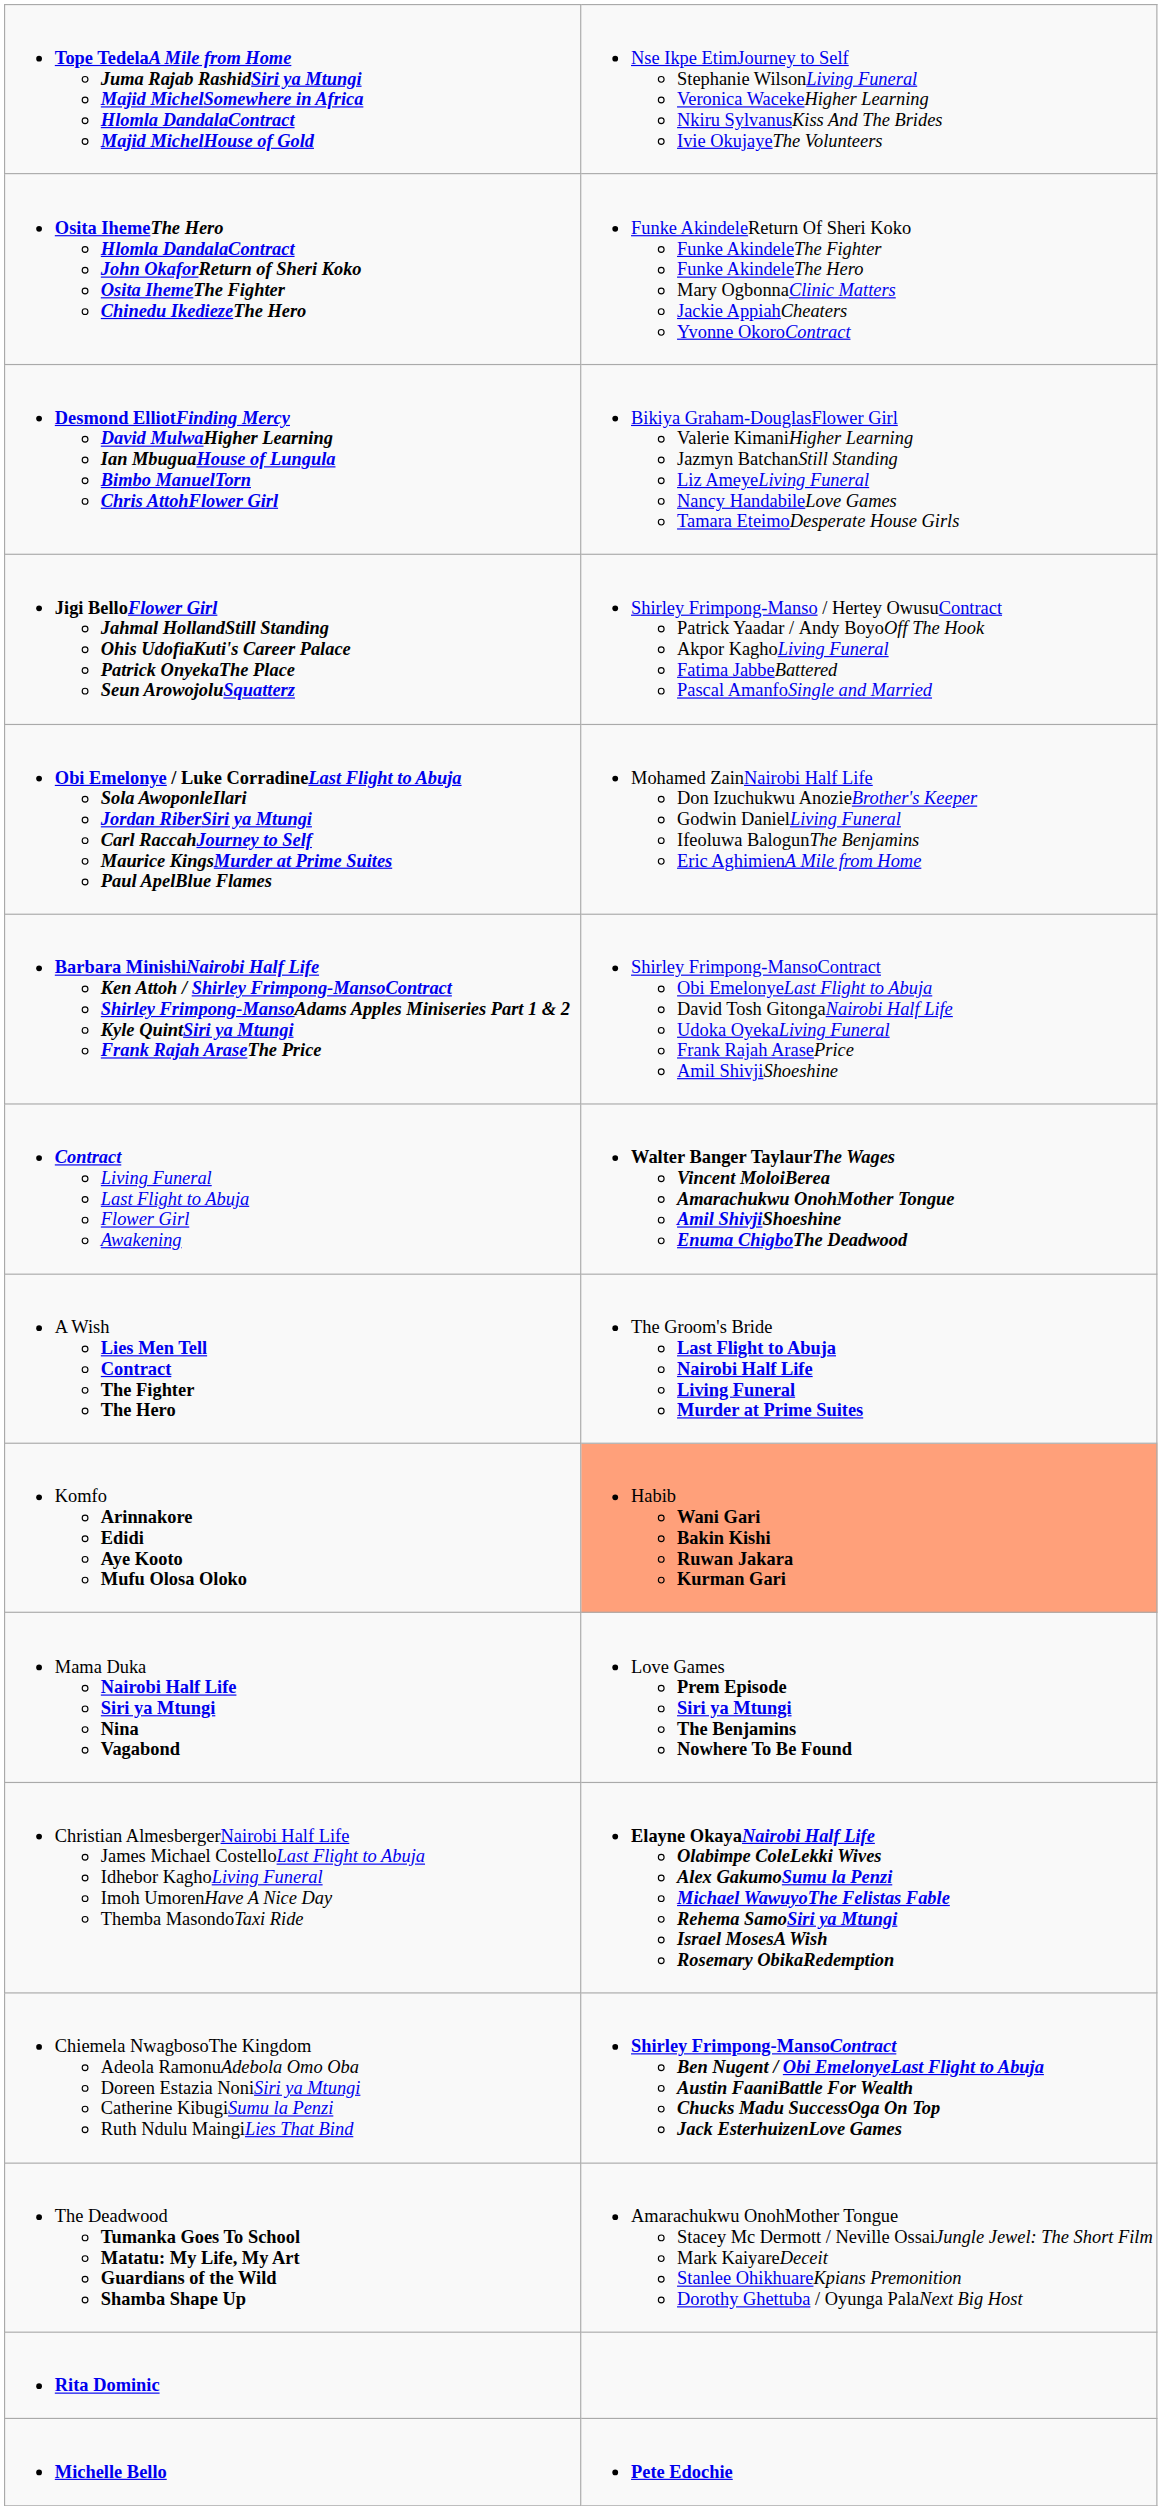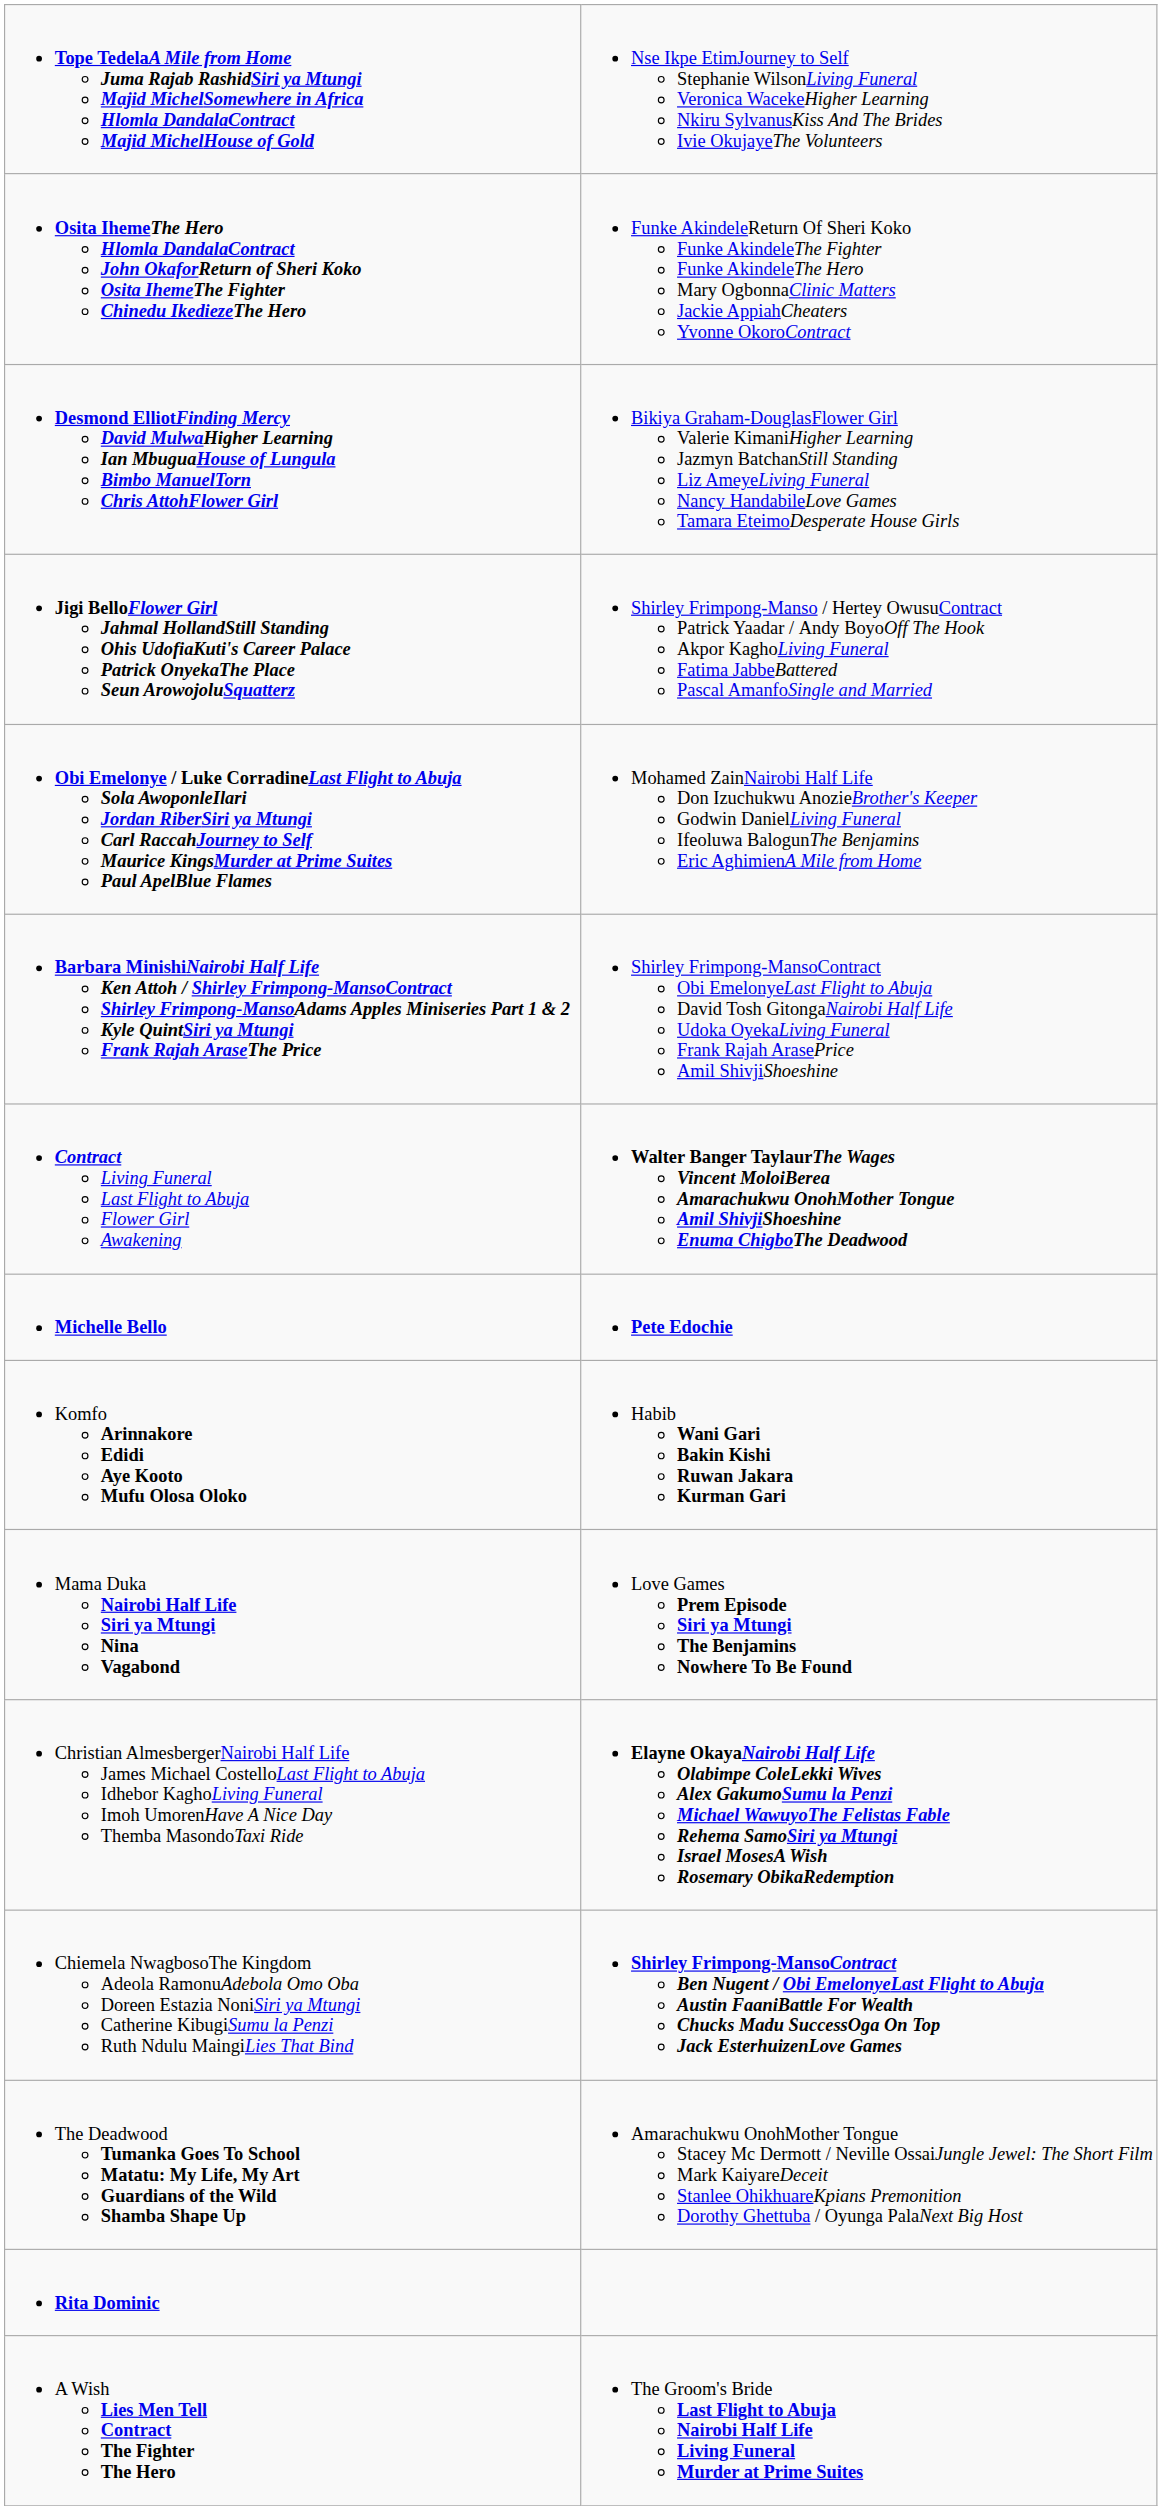 <table role="presentation" class=wikitable>
 <tr>
 <td style="vertical-align:top; width:50%;"><br><ul><li><strong><a href='#'>Tope Tedela</a><em><a href='#'>A Mile from Home</a><strong><em> <ul><li>Juma Rajab Rashid</em><a href='#'>Siri ya Mtungi</a><em></li><li><a href='#'>Majid Michel</a></em><a href='#'>Somewhere in Africa</a><em></li><li><a href='#'>Hlomla Dandala</a></em><a href='#'>Contract</a><em></li><li><a href='#'>Majid Michel</a></em><a href='#'>House of Gold</a><em></li></ul></li></ul></td>
 <td style="vertical-align:top; width:50%;"><br><ul><li></strong><a href='#'>Nse Ikpe Etim</a></em><a href='#'>Journey to Self</a></em></strong> <ul><li>Stephanie Wilson<em><a href='#'>Living Funeral</a></em></li><li><a href='#'>Veronica Waceke</a><em>Higher Learning</em></li><li><a href='#'>Nkiru Sylvanus</a><em>Kiss And The Brides</em></li><li><a href='#'>Ivie Okujaye</a><em>The Volunteers</em></li></ul></li></ul></td>
 </tr>
 <tr>
 <td style="vertical-align:top; width:50%;"><br><ul><li><strong><a href='#'>Osita Iheme</a><em>The Hero<strong><em> <ul><li><a href='#'>Hlomla Dandala</a></em><a href='#'>Contract</a><em></li><li><a href='#'>John Okafor</a></em>Return of Sheri Koko<em></li><li><a href='#'>Osita Iheme</a></em>The Fighter<em></li><li><a href='#'>Chinedu Ikedieze</a></em>The Hero<em></li></ul></li></ul></td>
 <td style="vertical-align:top; width:50%;"><br><ul><li></strong><a href='#'>Funke Akindele</a></em>Return Of Sheri Koko</em></strong> <ul><li><a href='#'>Funke Akindele</a><em>The Fighter</em></li><li><a href='#'>Funke Akindele</a><em>The Hero</em></li><li>Mary Ogbonna<em><a href='#'>Clinic Matters</a></em></li><li><a href='#'>Jackie Appiah</a><em>Cheaters</em></li><li><a href='#'>Yvonne Okoro</a><em><a href='#'>Contract</a></em></li></ul></li></ul></td>
 </tr>
 <tr>
 <td style="vertical-align:top; width:50%;"><br><ul><li><strong><a href='#'>Desmond Elliot</a><em><a href='#'>Finding Mercy</a><strong><em> <ul><li><a href='#'>David Mulwa</a></em>Higher Learning<em></li><li>Ian Mbugua</em><a href='#'>House of Lungula</a><em></li><li><a href='#'>Bimbo Manuel</a></em><a href='#'>Torn</a><em></li><li><a href='#'>Chris Attoh</a></em><a href='#'>Flower Girl</a><em></li></ul></li></ul></td>
 <td style="vertical-align:top; width:50%;"><br><ul><li></strong><a href='#'>Bikiya Graham-Douglas</a></em><a href='#'>Flower Girl</a></em></strong> <ul><li>Valerie Kimani<em>Higher Learning</em></li><li>Jazmyn Batchan<em>Still Standing</em></li><li><a href='#'>Liz Ameye</a><em><a href='#'>Living Funeral</a></em></li><li><a href='#'>Nancy Handabile</a><em>Love Games</em></li><li><a href='#'>Tamara Eteimo</a><em>Desperate  House Girls</em></li></ul></li></ul></td>
 </tr>
 <tr>
 <td style="vertical-align:top; width:50%;"><br><ul><li><strong>Jigi Bello<em><a href='#'>Flower Girl</a><strong><em> <ul><li>Jahmal Holland</em>Still Standing<em></li><li>Ohis Udofia</em>Kuti's Career Palace<em></li><li>Patrick Onyeka</em>The Place<em></li><li>Seun Arowojolu</em><a href='#'>Squatterz</a><em></li></ul></li></ul></td>
 <td style="vertical-align:top; width:50%;"><br><ul><li></strong><a href='#'>Shirley Frimpong-Manso</a> / Hertey Owusu</em><a href='#'>Contract</a></em></strong> <ul><li>Patrick Yaadar / Andy Boyo<em>Off The Hook</em></li><li>Akpor Kagho<em><a href='#'>Living Funeral</a></em></li><li><a href='#'>Fatima Jabbe</a><em>Battered</em></li><li><a href='#'>Pascal Amanfo</a><em><a href='#'>Single and Married</a></em></li></ul></li></ul></td>
 </tr>
 <tr>
 <td style="vertical-align:top; width:50%;"><br><ul><li><strong><a href='#'>Obi Emelonye</a> / Luke Corradine<em><a href='#'>Last Flight to Abuja</a><strong><em> <ul><li>Sola Awoponle</em>Ilari<em></li><li><a href='#'>Jordan Riber</a></em><a href='#'>Siri ya Mtungi</a><em></li><li>Carl Raccah</em><a href='#'>Journey to Self</a><em></li><li>Maurice Kings</em><a href='#'>Murder at Prime Suites</a><em></li><li>Paul Apel</em>Blue Flames<em></li></ul></li></ul></td>
 <td style="vertical-align:top; width:50%;"><br><ul><li></strong>Mohamed Zain</em><a href='#'>Nairobi Half Life</a></em></strong> <ul><li>Don Izuchukwu Anozie<em><a href='#'>Brother's Keeper</a></em></li><li>Godwin Daniel<em><a href='#'>Living Funeral</a></em></li><li>Ifeoluwa Balogun<em>The Benjamins</em></li><li><a href='#'>Eric Aghimien</a><em><a href='#'>A Mile from Home</a></em></li></ul></li></ul></td>
 </tr>
 <tr>
 <td style="vertical-align:top; width:50%;"><br><ul><li><strong><a href='#'>Barbara Minishi</a><em><a href='#'>Nairobi Half Life</a><strong><em> <ul><li>Ken Attoh / <a href='#'>Shirley Frimpong-Manso</a></em><a href='#'>Contract</a><em></li><li><a href='#'>Shirley Frimpong-Manso</a></em>Adams Apples Miniseries Part 1 & 2<em></li><li>Kyle Quint</em><a href='#'>Siri ya Mtungi</a><em></li><li><a href='#'>Frank Rajah Arase</a></em>The Price<em></li></ul></li></ul></td>
 <td style="vertical-align:top; width:50%;"><br><ul><li></strong><a href='#'>Shirley Frimpong-Manso</a></em><a href='#'>Contract</a></em></strong> <ul><li><a href='#'>Obi Emelonye</a><em><a href='#'>Last Flight to Abuja</a></em></li><li>David Tosh Gitonga<em><a href='#'>Nairobi Half Life</a></em></li><li><a href='#'>Udoka Oyeka</a><em><a href='#'>Living Funeral</a></em></li><li><a href='#'>Frank Rajah Arase</a><em>Price</em></li><li><a href='#'>Amil Shivji</a><em>Shoeshine</em></li></ul></li></ul></td>
 </tr>
 <tr>
 <td style="vertical-align:top; width:50%;"><br><ul><li><strong><em><a href='#'>Contract</a></em></strong> <ul><li><em><a href='#'>Living Funeral</a></em></li><li><em><a href='#'>Last Flight to Abuja</a></em></li><li><em><a href='#'>Flower Girl</a></em></li><li><em><a href='#'>Awakening</a></em></li></ul></li></ul></td>
 <td style="vertical-align:top; width:50%;"><br><ul><li><strong>Walter Banger Taylaur<em>The Wages<strong><em> <ul><li>Vincent Moloi</em>Berea<em></li><li>Amarachukwu Onoh</em>Mother Tongue<em></li><li><a href='#'>Amil Shivji</a></em>Shoeshine<em></li><li><a href='#'>Enuma Chigbo</a></em>The Deadwood<em></li></ul></li></ul></td>
 </tr>
 <tr>
-<td style="vertical-align:top; width:50%;"><br><ul><li></em></strong>A Wish<strong><em> <ul><li></em><a href='#'>Lies Men Tell</a><em></li><li></em><a href='#'>Contract</a><em></li><li></em>The Fighter<em></li><li></em>The Hero<em></li></ul></li></ul></td>
-<td style="vertical-align:top; width:50%;"><br><ul><li></em></strong>The Groom's Bride<strong><em> <ul><li></em><a href='#'>Last Flight to Abuja</a><em></li><li></em><a href='#'>Nairobi Half Life</a><em></li><li></em><a href='#'>Living Funeral</a><em></li><li></em><a href='#'>Murder at Prime Suites</a><em></li></ul></li></ul></td>
+<td style="vertical-align:top; width:50%;"><br><ul><li><strong><a href='#'>Michelle Bello</a></strong> </li></ul></td>
+<td style="vertical-align:top; width:50%;"><br><ul><li><strong><a href='#'>Pete Edochie</a></strong> </li></ul></td>
 </tr>
 <tr>
 <td style="vertical-align:top; width:50%;"><br><ul><li></em></strong>Komfo<strong><em> <ul><li></em>Arinnakore<em></li><li></em>Edidi<em></li><li></em>Aye Kooto<em></li><li></em>Mufu Olosa Oloko<em></li></ul></li></ul></td>
-<td style="background: lightsalmon; vertical-align:top; width:50%;"><br><ul><li></em></strong>Habib<strong><em> <ul><li></em>Wani Gari<em></li><li></em>Bakin Kishi<em></li><li></em>Ruwan Jakara<em></li><li></em>Kurman Gari<em></li></ul></li></ul></td>
+<td style="vertical-align:top; width:50%;"><br><ul><li></em></strong>Habib<strong><em> <ul><li></em>Wani Gari<em></li><li></em>Bakin Kishi<em></li><li></em>Ruwan Jakara<em></li><li></em>Kurman Gari<em></li></ul></li></ul></td>
 </tr>
 <tr>
 <td style="vertical-align:top; width:50%;"><br><ul><li></em></strong>Mama Duka<strong><em> <ul><li></em><a href='#'>Nairobi Half Life</a><em></li><li></em><a href='#'>Siri ya Mtungi</a><em></li><li></em>Nina<em></li><li></em>Vagabond<em></li></ul></li></ul></td>
 <td style="vertical-align:top; width:50%;"><br><ul><li></em></strong>Love Games<strong><em> <ul><li></em>Prem Episode<em></li><li></em><a href='#'>Siri ya Mtungi</a><em></li><li></em>The Benjamins<em></li><li></em>Nowhere To Be Found<em></li></ul></li></ul></td>
 </tr>
 <tr>
 <td style="vertical-align:top; width:50%;"><br><ul><li></strong>Christian Almesberger</em><a href='#'>Nairobi Half Life</a></em></strong> <ul><li>James Michael Costello<em><a href='#'>Last Flight to Abuja</a></em></li><li>Idhebor Kagho<em><a href='#'>Living Funeral</a></em></li><li>Imoh Umoren<em>Have A Nice Day</em></li><li>Themba Masondo<em>Taxi Ride</em></li></ul></li></ul></td>
 <td style="vertical-align:top; width:50%;"><br><ul><li><strong>Elayne Okaya<em><a href='#'>Nairobi Half Life</a><strong><em> <ul><li>Olabimpe Cole</em>Lekki Wives<em></li><li>Alex Gakumo</em><a href='#'>Sumu la Penzi</a><em></li><li><a href='#'>Michael Wawuyo</a></em><a href='#'>The Felistas Fable</a><em></li><li>Rehema Samo</em><a href='#'>Siri ya Mtungi</a><em></li><li>Israel Moses</em>A Wish<em></li><li>Rosemary Obika</em>Redemption<em></li></ul></li></ul></td>
 </tr>
 <tr>
 <td style="vertical-align:top; width:50%;"><br><ul><li></strong>Chiemela Nwagboso</em>The Kingdom</em></strong> <ul><li>Adeola Ramonu<em>Adebola  Omo Oba</em></li><li>Doreen Estazia Noni<em><a href='#'>Siri ya Mtungi</a></em></li><li>Catherine Kibugi<em><a href='#'>Sumu la Penzi</a></em></li><li>Ruth Ndulu Maingi<em><a href='#'>Lies That Bind</a></em></li></ul></li></ul></td>
 <td style="vertical-align:top; width:50%;"><br><ul><li><strong><a href='#'>Shirley Frimpong-Manso</a><em><a href='#'>Contract</a><strong><em> <ul><li>Ben Nugent / <a href='#'>Obi Emelonye</a></em><a href='#'>Last Flight to Abuja</a><em></li><li>Austin Faani</em>Battle For Wealth<em></li><li>Chucks Madu Success</em>Oga On Top<em></li><li>Jack Esterhuizen</em>Love Games<em></li></ul></li></ul></td>
 </tr>
 <tr>
 <td style="vertical-align:top; width:50%;"><br><ul><li></em></strong>The Deadwood<strong><em> <ul><li></em>Tumanka Goes To School<em></li><li></em>Matatu: My Life, My Art<em></li><li></em>Guardians of the Wild<em></li><li></em>Shamba Shape Up<em></li></ul></li></ul></td>
 <td style="vertical-align:top; width:50%;"><br><ul><li></strong>Amarachukwu Onoh</em>Mother Tongue</em></strong> <ul><li>Stacey Mc Dermott / Neville Ossai<em>Jungle Jewel: The Short Film</em></li><li>Mark Kaiyare<em>Deceit</em></li><li><a href='#'>Stanlee Ohikhuare</a><em>Kpians Premonition</em></li><li><a href='#'>Dorothy Ghettuba</a> / Oyunga Pala<em>Next Big Host</em></li></ul></li></ul></td>
 </tr>
 <tr>
 <td style="vertical-align:top; width:50%;"><br><ul><li><strong><a href='#'>Rita Dominic</a></strong> </li></ul></td>
 </tr>
 <tr>
-<td style="vertical-align:top; width:50%;"><br><ul><li><strong><a href='#'>Michelle Bello</a></strong> </li></ul></td>
-<td style="vertical-align:top; width:50%;"><br><ul><li><strong><a href='#'>Pete Edochie</a></strong> </li></ul></td>
+<td style="vertical-align:top; width:50%;"><br><ul><li></em></strong>A Wish<strong><em> <ul><li></em><a href='#'>Lies Men Tell</a><em></li><li></em><a href='#'>Contract</a><em></li><li></em>The Fighter<em></li><li></em>The Hero<em></li></ul></li></ul></td>
+<td style="vertical-align:top; width:50%;"><br><ul><li></em></strong>The Groom's Bride<strong><em> <ul><li></em><a href='#'>Last Flight to Abuja</a><em></li><li></em><a href='#'>Nairobi Half Life</a><em></li><li></em><a href='#'>Living Funeral</a><em></li><li></em><a href='#'>Murder at Prime Suites</a><em></li></ul></li></ul></td>
 </tr>
 </table>
